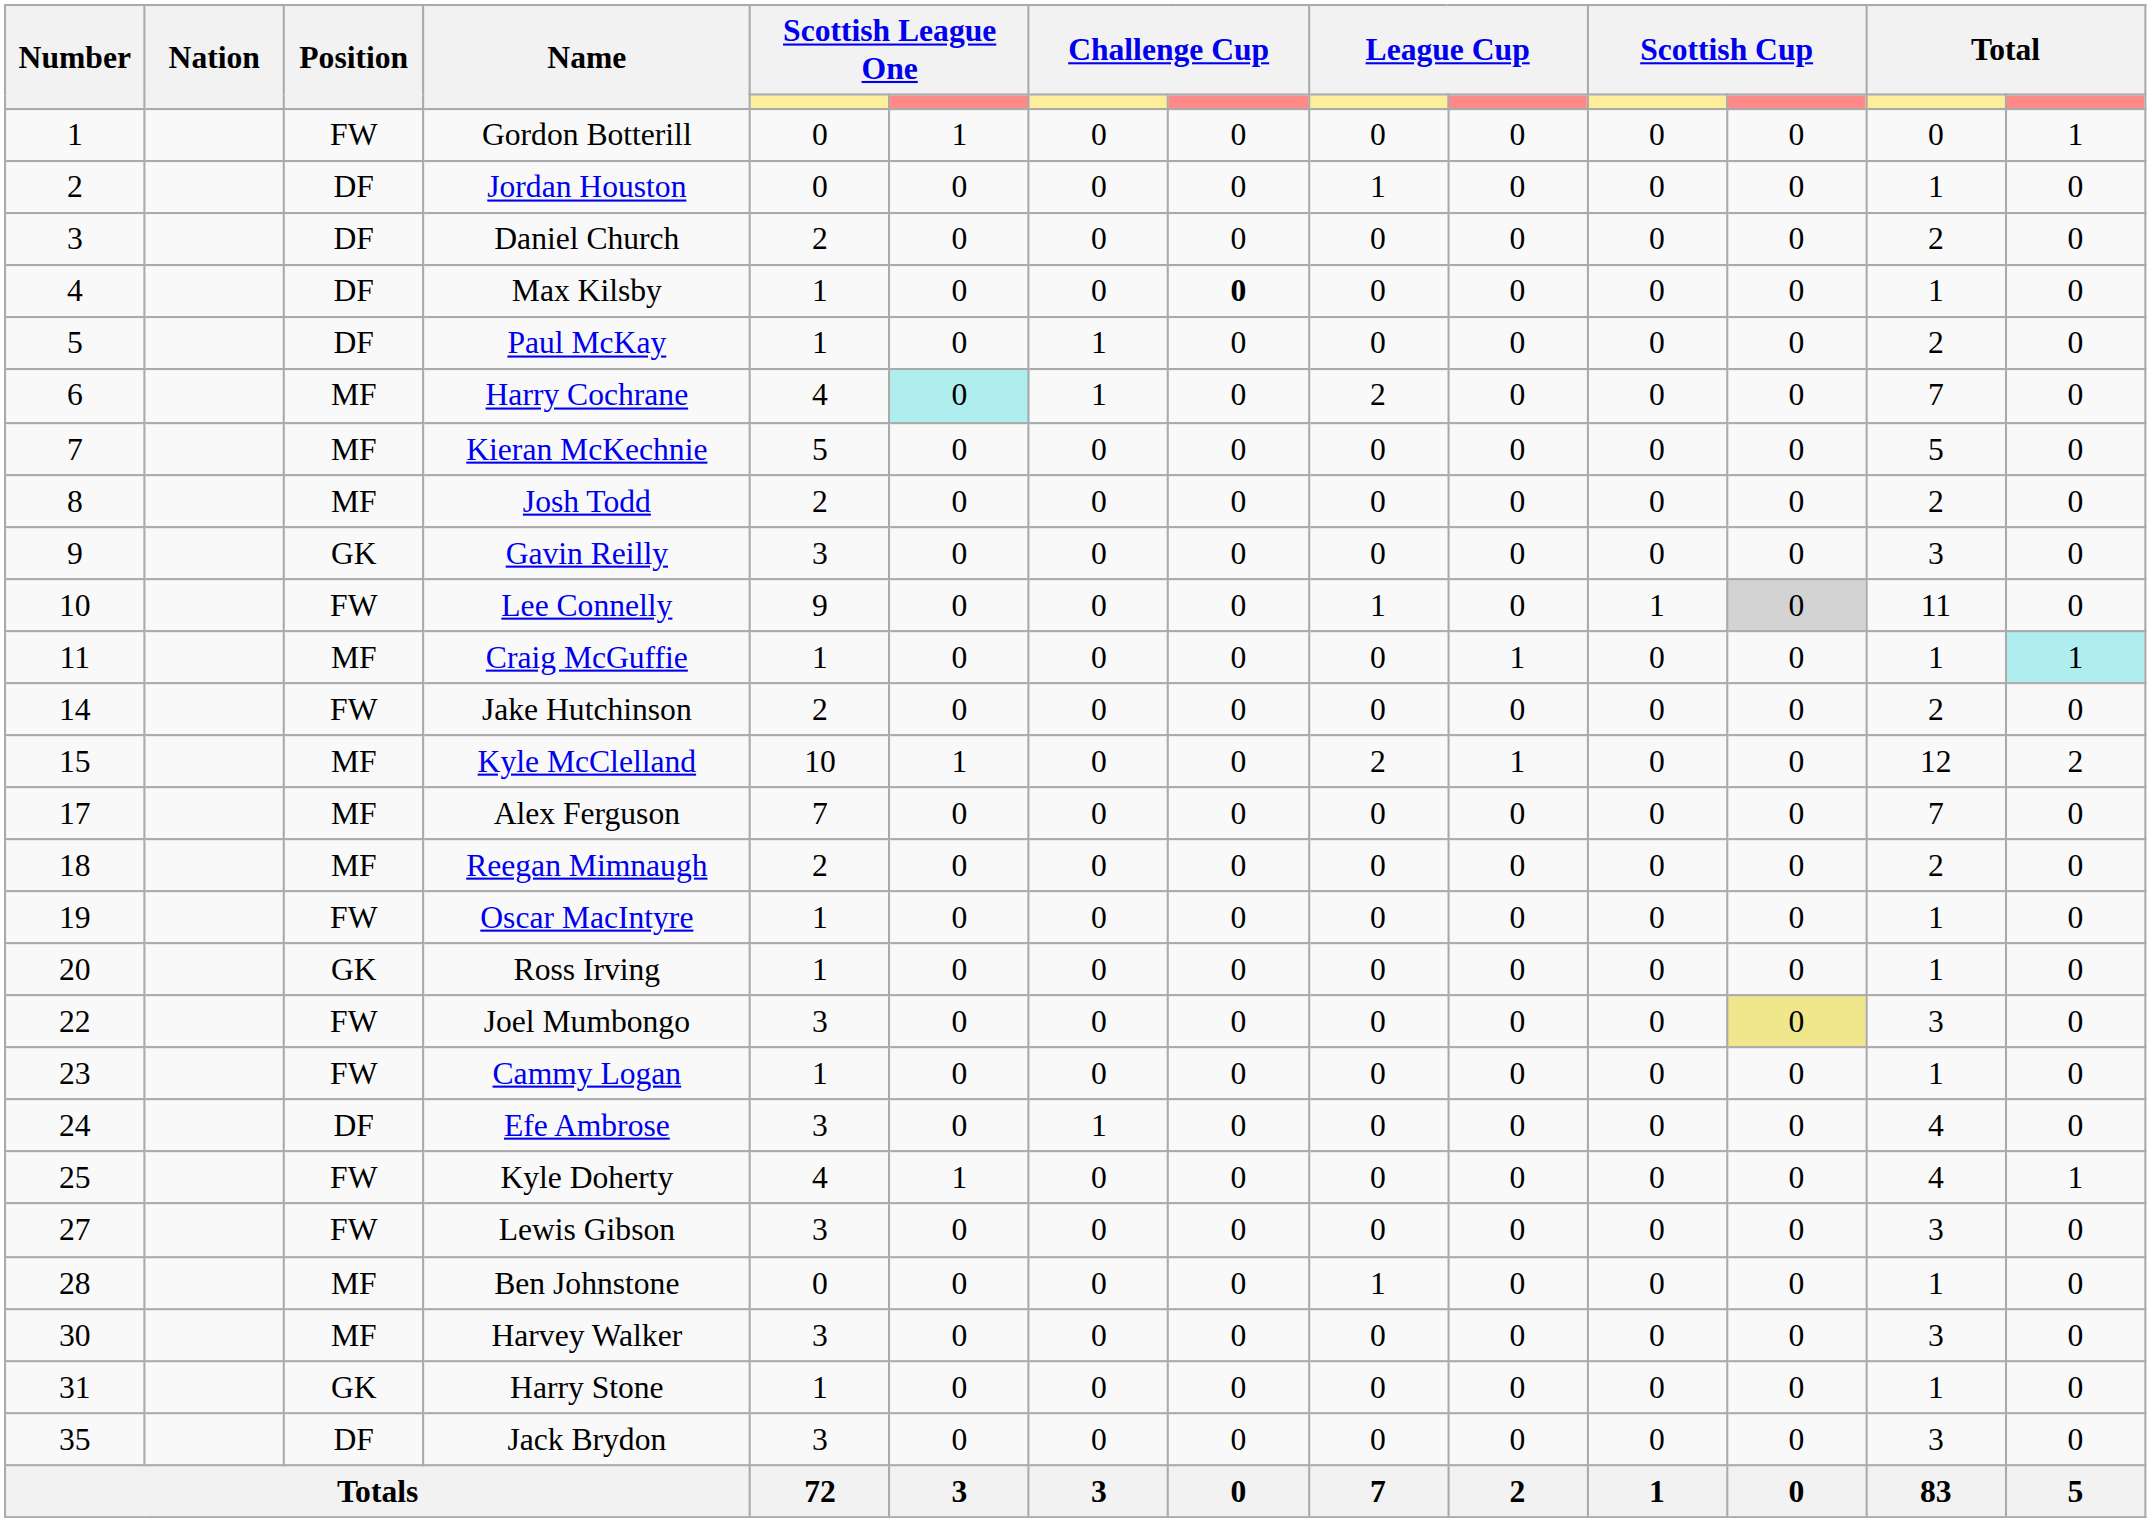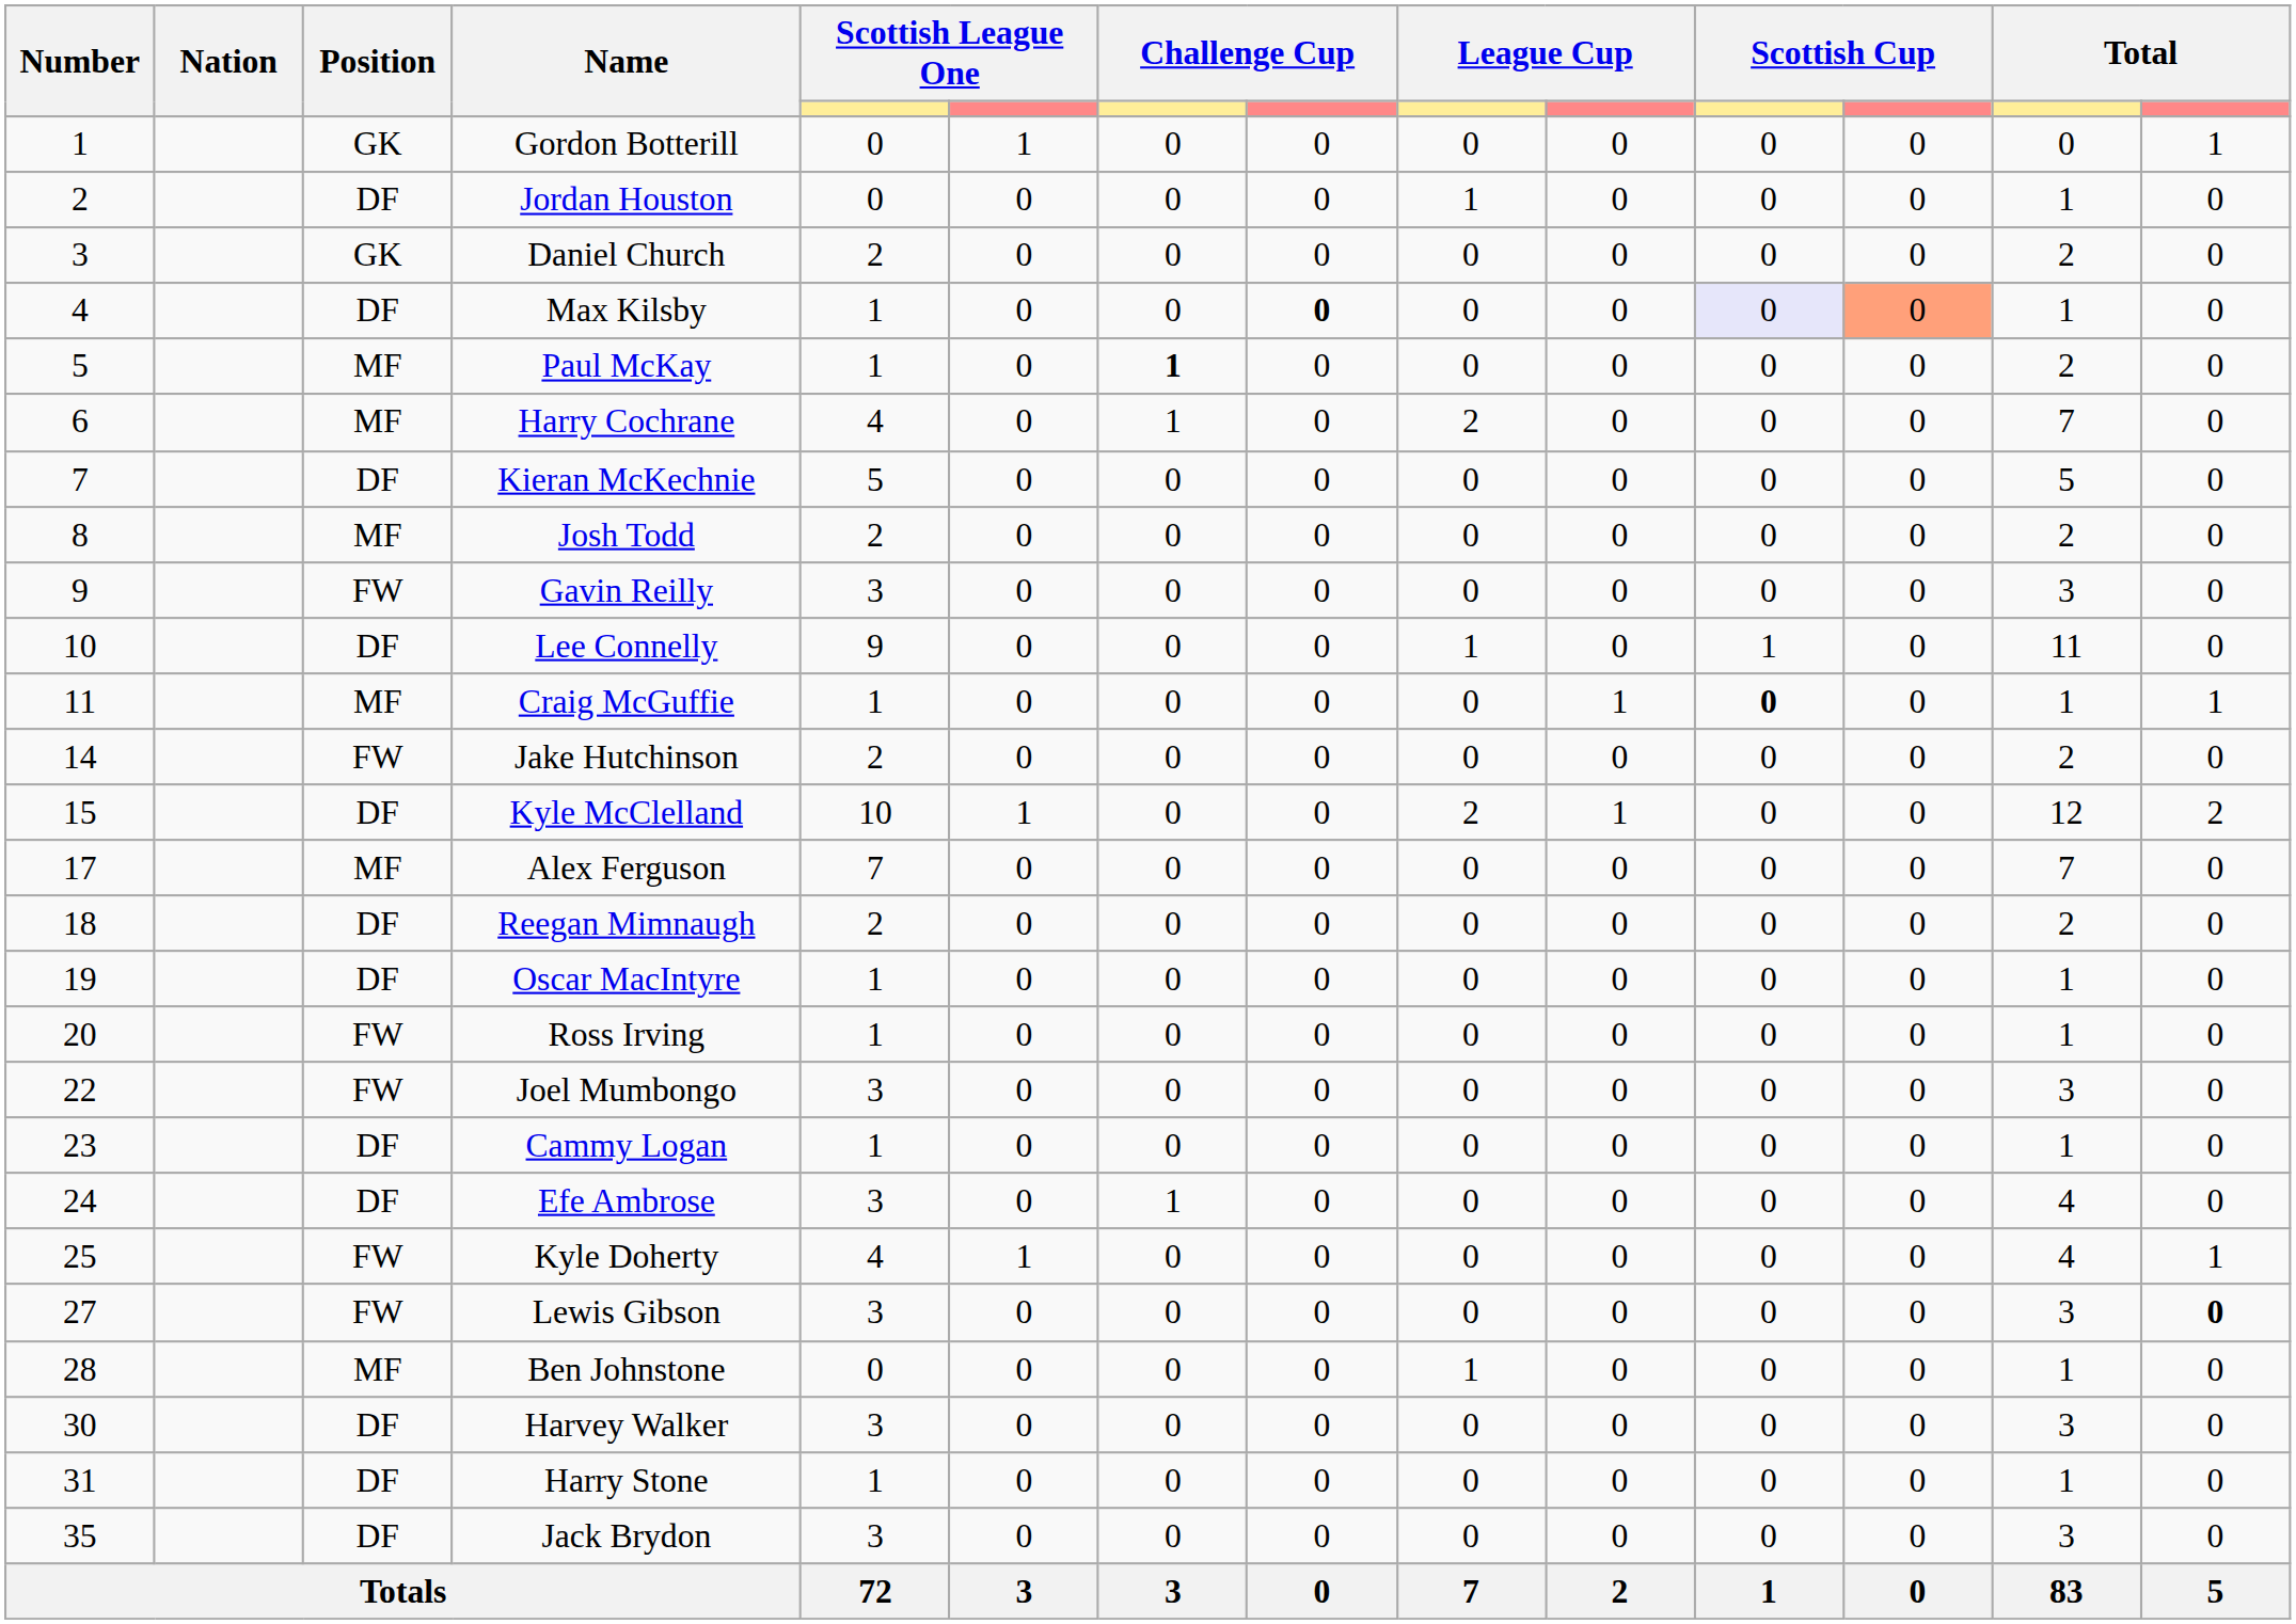 <table class="wikitable" style="font-size: 95%; text-align: center">
 <tr>
 <th rowspan=2 width=60>Number</th>
 <th rowspan=2 width=60>Nation</th>
 <th rowspan=2 width=60>Position</th>
 <th rowspan=2 width=150>Name</th>
 <th colspan=2><a href='#'>Scottish League One</a></th>
 <th colspan=2><a href='#'>Challenge Cup</a></th>
 <th colspan=2><a href='#'>League Cup</a></th>
 <th colspan=2><a href='#'>Scottish Cup</a></th>
 <th colspan=2>Total</th>
 </tr>
 <tr>
 <th style="width:60px; background:#fe9;"></th>
 <th style="width:60px; background:#ff8888;"></th>
 <th style="width:60px; background:#fe9;"></th>
 <th style="width:60px; background:#ff8888;"></th>
 <th style="width:60px; background:#fe9;"></th>
 <th style="width:60px; background:#ff8888;"></th>
 <th style="width:60px; background:#fe9;"></th>
 <th style="width:60px; background:#ff8888;"></th>
 <th style="width:60px; background:#fe9;"></th>
 <th style="width:60px; background:#ff8888;"></th>
 </tr>
 <tr>
 <td>1</td>
 <td></td>
-<td>FW</td>
+<td>GK</td>
 <td>Gordon Botterill</td>
 <td>0</td>
 <td>1</td>
 <td>0</td>
 <td>0</td>
 <td>0</td>
 <td>0</td>
 <td>0</td>
 <td>0</td>
 <td>0</td>
 <td>1</td>
 </tr>
 <tr>
 <td>2</td>
 <td></td>
 <td>DF</td>
 <td><a href='#'>Jordan Houston</a></td>
 <td>0</td>
 <td>0</td>
 <td>0</td>
 <td>0</td>
 <td>1</td>
 <td>0</td>
 <td>0</td>
 <td>0</td>
 <td>1</td>
 <td>0</td>
 </tr>
 <tr>
 <td>3</td>
 <td></td>
-<td>DF</td>
+<td>GK</td>
 <td>Daniel Church</td>
 <td>2</td>
 <td>0</td>
 <td>0</td>
 <td>0</td>
 <td>0</td>
 <td>0</td>
 <td>0</td>
 <td>0</td>
 <td>2</td>
 <td>0</td>
 </tr>
 <tr>
 <td>4</td>
 <td></td>
 <td>DF</td>
 <td>Max Kilsby</td>
 <td>1</td>
 <td>0</td>
 <td>0</td>
 <td><strong>0</strong></td>
 <td>0</td>
 <td>0</td>
-<td>0</td>
-<td>0</td>
+<td style="background: lavender;">0</td>
+<td style="background: lightsalmon;">0</td>
 <td>1</td>
 <td>0</td>
 </tr>
 <tr>
 <td>5</td>
 <td></td>
-<td>DF</td>
+<td>MF</td>
 <td><a href='#'>Paul McKay</a></td>
 <td>1</td>
 <td>0</td>
-<td>1</td>
+<td><strong>1</strong></td>
 <td>0</td>
 <td>0</td>
 <td>0</td>
 <td>0</td>
 <td>0</td>
 <td>2</td>
 <td>0</td>
 </tr>
 <tr>
 <td>6</td>
 <td></td>
 <td>MF</td>
 <td><a href='#'>Harry Cochrane</a></td>
 <td>4</td>
-<td style="background: paleturquoise;">0</td>
+<td>0</td>
 <td>1</td>
 <td>0</td>
 <td>2</td>
 <td>0</td>
 <td>0</td>
 <td>0</td>
 <td>7</td>
 <td>0</td>
 </tr>
 <tr>
 <td>7</td>
 <td></td>
-<td>MF</td>
+<td>DF</td>
 <td><a href='#'>Kieran McKechnie</a></td>
 <td>5</td>
 <td>0</td>
 <td>0</td>
 <td>0</td>
 <td>0</td>
 <td>0</td>
 <td>0</td>
 <td>0</td>
 <td>5</td>
 <td>0</td>
 </tr>
 <tr>
 <td>8</td>
 <td></td>
 <td>MF</td>
 <td><a href='#'>Josh Todd</a></td>
 <td>2</td>
 <td>0</td>
 <td>0</td>
 <td>0</td>
 <td>0</td>
 <td>0</td>
 <td>0</td>
 <td>0</td>
 <td>2</td>
 <td>0</td>
 </tr>
 <tr>
 <td>9</td>
 <td></td>
-<td>GK</td>
+<td>FW</td>
 <td><a href='#'>Gavin Reilly</a></td>
 <td>3</td>
 <td>0</td>
 <td>0</td>
 <td>0</td>
 <td>0</td>
 <td>0</td>
 <td>0</td>
 <td>0</td>
 <td>3</td>
 <td>0</td>
 </tr>
 <tr>
 <td>10</td>
 <td></td>
-<td>FW</td>
+<td>DF</td>
 <td><a href='#'>Lee Connelly</a></td>
 <td>9</td>
 <td>0</td>
 <td>0</td>
 <td>0</td>
 <td>1</td>
 <td>0</td>
 <td>1</td>
-<td style="background: lightgrey;">0</td>
+<td>0</td>
 <td>11</td>
 <td>0</td>
 </tr>
 <tr>
 <td>11</td>
 <td></td>
 <td>MF</td>
 <td><a href='#'>Craig McGuffie</a></td>
 <td>1</td>
 <td>0</td>
 <td>0</td>
 <td>0</td>
 <td>0</td>
 <td>1</td>
-<td>0</td>
+<td><strong>0</strong></td>
 <td>0</td>
 <td>1</td>
-<td style="background: paleturquoise;">1</td>
+<td>1</td>
 </tr>
 <tr>
 <td>14</td>
 <td></td>
 <td>FW</td>
 <td>Jake Hutchinson</td>
 <td>2</td>
 <td>0</td>
 <td>0</td>
 <td>0</td>
 <td>0</td>
 <td>0</td>
 <td>0</td>
 <td>0</td>
 <td>2</td>
 <td>0</td>
 </tr>
 <tr>
 <td>15</td>
 <td></td>
-<td>MF</td>
+<td>DF</td>
 <td><a href='#'>Kyle McClelland</a></td>
 <td>10</td>
 <td>1</td>
 <td>0</td>
 <td>0</td>
 <td>2</td>
 <td>1</td>
 <td>0</td>
 <td>0</td>
 <td>12</td>
 <td>2</td>
 </tr>
 <tr>
 <td>17</td>
 <td></td>
 <td>MF</td>
 <td>Alex Ferguson</td>
 <td>7</td>
 <td>0</td>
 <td>0</td>
 <td>0</td>
 <td>0</td>
 <td>0</td>
 <td>0</td>
 <td>0</td>
 <td>7</td>
 <td>0</td>
 </tr>
 <tr>
 <td>18</td>
 <td></td>
-<td>MF</td>
+<td>DF</td>
 <td><a href='#'>Reegan Mimnaugh</a></td>
 <td>2</td>
 <td>0</td>
 <td>0</td>
 <td>0</td>
 <td>0</td>
 <td>0</td>
 <td>0</td>
 <td>0</td>
 <td>2</td>
 <td>0</td>
 </tr>
 <tr>
 <td>19</td>
 <td></td>
-<td>FW</td>
+<td>DF</td>
 <td><a href='#'>Oscar MacIntyre</a></td>
 <td>1</td>
 <td>0</td>
 <td>0</td>
 <td>0</td>
 <td>0</td>
 <td>0</td>
 <td>0</td>
 <td>0</td>
 <td>1</td>
 <td>0</td>
 </tr>
 <tr>
 <td>20</td>
 <td></td>
-<td>GK</td>
+<td>FW</td>
 <td>Ross Irving</td>
 <td>1</td>
 <td>0</td>
 <td>0</td>
 <td>0</td>
 <td>0</td>
 <td>0</td>
 <td>0</td>
 <td>0</td>
 <td>1</td>
 <td>0</td>
 </tr>
 <tr>
 <td>22</td>
 <td></td>
 <td>FW</td>
 <td>Joel Mumbongo</td>
 <td>3</td>
 <td>0</td>
 <td>0</td>
 <td>0</td>
 <td>0</td>
 <td>0</td>
 <td>0</td>
-<td style="background: khaki;">0</td>
+<td>0</td>
 <td>3</td>
 <td>0</td>
 </tr>
 <tr>
 <td>23</td>
 <td></td>
-<td>FW</td>
+<td>DF</td>
 <td><a href='#'>Cammy Logan</a></td>
 <td>1</td>
 <td>0</td>
 <td>0</td>
 <td>0</td>
 <td>0</td>
 <td>0</td>
 <td>0</td>
 <td>0</td>
 <td>1</td>
 <td>0</td>
 </tr>
 <tr>
 <td>24</td>
 <td></td>
 <td>DF</td>
 <td><a href='#'>Efe Ambrose</a></td>
 <td>3</td>
 <td>0</td>
 <td>1</td>
 <td>0</td>
 <td>0</td>
 <td>0</td>
 <td>0</td>
 <td>0</td>
 <td>4</td>
 <td>0</td>
 </tr>
 <tr>
 <td>25</td>
 <td></td>
 <td>FW</td>
 <td>Kyle Doherty</td>
 <td>4</td>
 <td>1</td>
 <td>0</td>
 <td>0</td>
 <td>0</td>
 <td>0</td>
 <td>0</td>
 <td>0</td>
 <td>4</td>
 <td>1</td>
 </tr>
 <tr>
 <td>27</td>
 <td></td>
 <td>FW</td>
 <td>Lewis Gibson</td>
 <td>3</td>
 <td>0</td>
 <td>0</td>
 <td>0</td>
 <td>0</td>
 <td>0</td>
 <td>0</td>
 <td>0</td>
 <td>3</td>
-<td>0</td>
+<td><strong>0</strong></td>
 </tr>
 <tr>
 <td>28</td>
 <td></td>
 <td>MF</td>
 <td>Ben Johnstone</td>
 <td>0</td>
 <td>0</td>
 <td>0</td>
 <td>0</td>
 <td>1</td>
 <td>0</td>
 <td>0</td>
 <td>0</td>
 <td>1</td>
 <td>0</td>
 </tr>
 <tr>
 <td>30</td>
 <td></td>
-<td>MF</td>
+<td>DF</td>
 <td>Harvey Walker</td>
 <td>3</td>
 <td>0</td>
 <td>0</td>
 <td>0</td>
 <td>0</td>
 <td>0</td>
 <td>0</td>
 <td>0</td>
 <td>3</td>
 <td>0</td>
 </tr>
 <tr>
 <td>31</td>
 <td></td>
-<td>GK</td>
+<td>DF</td>
 <td>Harry Stone</td>
 <td>1</td>
 <td>0</td>
 <td>0</td>
 <td>0</td>
 <td>0</td>
 <td>0</td>
 <td>0</td>
 <td>0</td>
 <td>1</td>
 <td>0</td>
 </tr>
 <tr>
 <td>35</td>
 <td></td>
 <td>DF</td>
 <td>Jack Brydon</td>
 <td>3</td>
 <td>0</td>
 <td>0</td>
 <td>0</td>
 <td>0</td>
 <td>0</td>
 <td>0</td>
 <td>0</td>
 <td>3</td>
 <td>0</td>
 </tr>
 <tr>
 <th colspan=4>Totals</th>
 <th>72</th>
 <th>3</th>
 <th>3</th>
 <th>0</th>
 <th>7</th>
 <th>2</th>
 <th>1</th>
 <th>0</th>
 <th>83</th>
 <th>5</th>
 </tr>
 </table>
